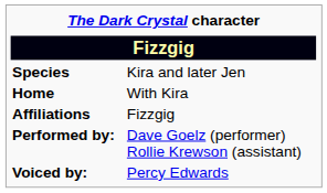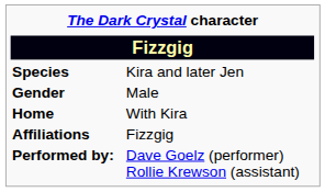 <table class="infobox" style="width: 21em; font-size: 90%; text-align: left">
 <tr>
 <th colspan="2" style="text-align:center;"><em><a href='#'>The Dark Crystal</a></em> character</th>
 </tr>
 <tr>
 <td colspan="2" style="text-align:center;"></td>
 </tr>
 <tr>
 <th colspan="2" style="text-align:center; font-size: larger; background-color: #001; color: #ffa;">Fizzgig</th>
 </tr>
 <tr>
 <th>Species</th>
 <td>Kira and later Jen</td>
 </tr>
 <tr>
+<th>Gender</th>
+<td>Male</td>
+</tr>
+<tr>
 <th>Home</th>
 <td>With Kira</td>
 </tr>
 <tr>
 <th>Affiliations</th>
 <td>Fizzgig</td>
 </tr>
 <tr>
 <th>Performed by:</th>
 <td><a href='#'>Dave Goelz</a> (performer)<br><a href='#'>Rollie Krewson</a> (assistant)</td>
 </tr>
-<tr>
-<th>Voiced by:</th>
-<td><a href='#'>Percy Edwards</a></td>
-</tr>
 </table>
